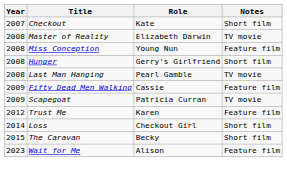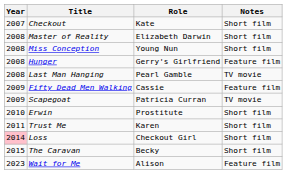 <table class="wikitable sortable">
 <tr>
 <th>Year</th>
 <th>Title</th>
 <th>Role</th>
 <th class="unsortable">Notes</th>
 </tr>
 <tr>
 <td>2007</td>
 <td><em>Checkout</em></td>
 <td>Kate</td>
 <td>Short film</td>
 </tr>
 <tr>
 <td>2008</td>
 <td><em>Master of Reality</em></td>
 <td>Elizabeth Darwin</td>
-<td>TV movie</td>
+<td>Short film</td>
 </tr>
 <tr>
 <td>2008</td>
 <td><em><a href='#'>Miss Conception</a></em></td>
 <td>Young Nun</td>
-<td>Feature film</td>
+<td>Short film</td>
 </tr>
 <tr>
 <td>2008</td>
 <td><em><a href='#'>Hunger</a></em></td>
 <td>Gerry's Girlfriend</td>
-<td>Short film</td>
+<td>Feature film</td>
 </tr>
 <tr>
 <td>2008</td>
 <td><em>Last Man Hanging</em></td>
 <td>Pearl Gamble</td>
 <td>TV movie</td>
 </tr>
 <tr>
 <td>2009</td>
 <td><em><a href='#'>Fifty Dead Men Walking</a></em></td>
 <td>Cassie</td>
 <td>Feature film</td>
 </tr>
 <tr>
 <td>2009</td>
 <td><em>Scapegoat</em></td>
 <td>Patricia Curran</td>
 <td>TV movie</td>
 </tr>
 <tr>
-<td>2012</td>
+<td>2010</td>
+<td><em>Erwin</em></td>
+<td>Prostitute</td>
+<td>Short film</td>
+</tr>
+<tr>
+<td>2011</td>
 <td><em>Trust Me</em></td>
 <td>Karen</td>
-<td>Feature film</td>
+<td>Short film</td>
 </tr>
 <tr>
-<td>2014</td>
+<td style="background: pink;">2014</td>
 <td><em>Loss</em></td>
 <td>Checkout Girl</td>
 <td>Short film</td>
 </tr>
 <tr>
 <td>2015</td>
 <td><em>The Caravan</em></td>
 <td>Becky</td>
 <td>Short film</td>
 </tr>
 <tr>
 <td>2023</td>
 <td><em><a href='#'>Wait for Me</a></em></td>
 <td>Alison</td>
 <td>Feature film</td>
 </tr>
 </table>
